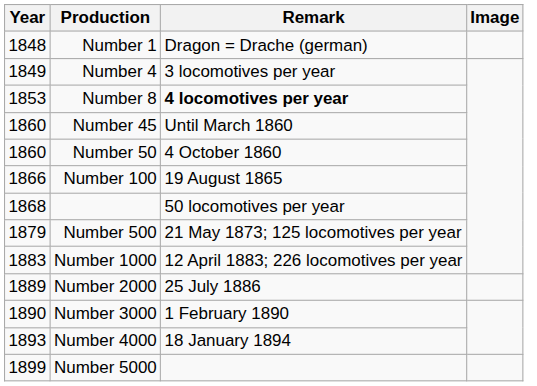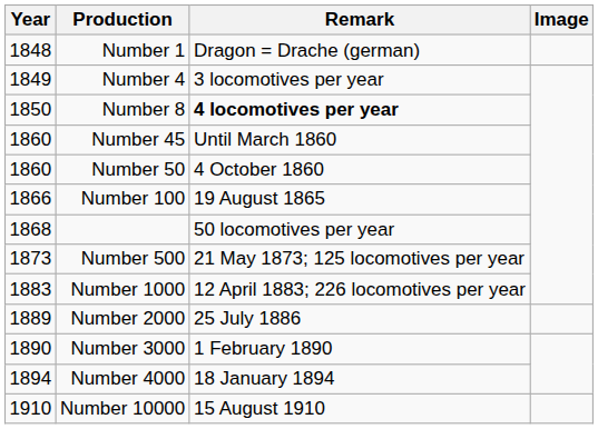 <table class="wikitable sortable">
 <tr>
 <th>Year</th>
 <th>Production</th>
 <th>Remark</th>
 <th>Image</th>
 </tr>
 <tr>
 <td>1848</td>
 <td align="right">Number 1</td>
 <td>Dragon = Drache (german)</td>
 <td></td>
 </tr>
 <tr>
 <td>1849</td>
 <td align="right">Number 4</td>
 <td>3 locomotives per year</td>
 </tr>
 <tr>
-<td>1853</td>
+<td>1850</td>
 <td align="right">Number 8</td>
 <td><strong>4 locomotives per year</strong></td>
 </tr>
 <tr>
 <td>1860</td>
 <td align="right">Number 45</td>
 <td>Until March 1860</td>
 </tr>
 <tr>
 <td>1860</td>
 <td align="right">Number 50</td>
 <td>4 October 1860</td>
 </tr>
 <tr>
 <td>1866</td>
 <td align="right">Number 100</td>
 <td>19 August 1865</td>
 </tr>
 <tr>
 <td>1868</td>
 <td align="right"></td>
 <td>50 locomotives per year</td>
 </tr>
 <tr>
-<td>1879</td>
+<td>1873</td>
 <td align="right">Number 500</td>
 <td>21 May 1873; 125 locomotives per year</td>
 </tr>
 <tr>
 <td>1883</td>
 <td align="right">Number 1000</td>
 <td>12 April 1883; 226 locomotives per year</td>
 </tr>
 <tr>
 <td>1889</td>
 <td align="right">Number 2000</td>
 <td>25 July 1886</td>
 <td></td>
 </tr>
 <tr>
 <td>1890</td>
 <td align="right">Number 3000</td>
 <td>1 February 1890</td>
 </tr>
 <tr>
-<td>1893</td>
+<td>1894</td>
 <td align="right">Number 4000</td>
 <td>18 January 1894</td>
 </tr>
 <tr>
-<td>1899</td>
-<td align="right">Number 5000 </td>
-<td></td>
+<td>1910</td>
+<td align="right">Number 10000 </td>
+<td>15 August 1910</td>
 <td></td>
 </tr>
 </table>
